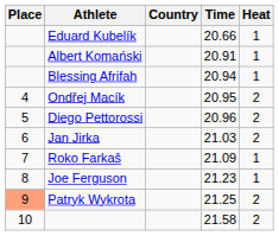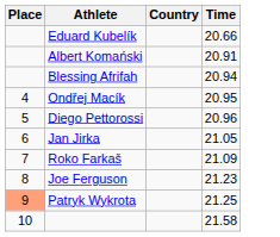 <table class="wikitable">
 <tr>
 <th>Place</th>
 <th>Athlete</th>
 <th>Country</th>
 <th>Time</th>
-<th>Heat</th>
 </tr>
 <tr>
 <td align=center></td>
 <td><a href='#'>Eduard Kubelík</a></td>
 <td></td>
 <td>20.66</td>
-<td align=center>1</td>
 </tr>
 <tr>
 <td align=center></td>
 <td><a href='#'>Albert Komański</a></td>
 <td></td>
 <td>20.91</td>
-<td align=center>1</td>
 </tr>
 <tr>
 <td align=center></td>
 <td><a href='#'>Blessing Afrifah</a></td>
 <td></td>
 <td>20.94</td>
-<td align=center>1</td>
 </tr>
 <tr>
 <td align=center>4</td>
 <td><a href='#'>Ondřej Macík</a></td>
 <td></td>
 <td>20.95</td>
-<td align=center>2</td>
 </tr>
 <tr>
 <td align=center>5</td>
 <td><a href='#'>Diego Pettorossi</a></td>
 <td></td>
 <td>20.96</td>
-<td align=center>2</td>
 </tr>
 <tr>
 <td align=center>6</td>
 <td><a href='#'>Jan Jirka</a></td>
 <td></td>
-<td>21.03</td>
-<td align=center>2</td>
+<td>21.05</td>
 </tr>
 <tr>
 <td align=center>7</td>
 <td><a href='#'>Roko Farkaš</a></td>
 <td></td>
 <td>21.09</td>
-<td align=center>1</td>
 </tr>
 <tr>
 <td align=center>8</td>
 <td><a href='#'>Joe Ferguson</a></td>
 <td></td>
 <td>21.23</td>
-<td align=center>1</td>
 </tr>
 <tr>
 <td align=center style="background: lightsalmon;">9</td>
 <td><a href='#'>Patryk Wykrota</a></td>
 <td></td>
 <td>21.25</td>
-<td align=center>2</td>
 </tr>
 <tr>
 <td align=center>10</td>
 <td></td>
 <td></td>
 <td>21.58</td>
-<td align=center>2</td>
 </tr>
 </table>
